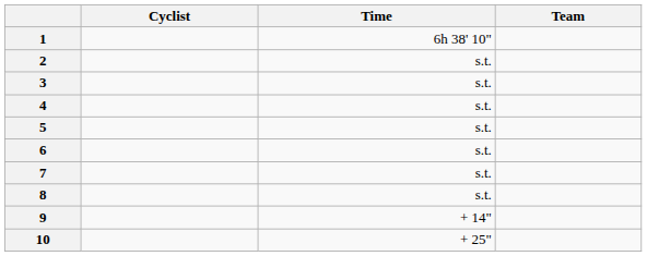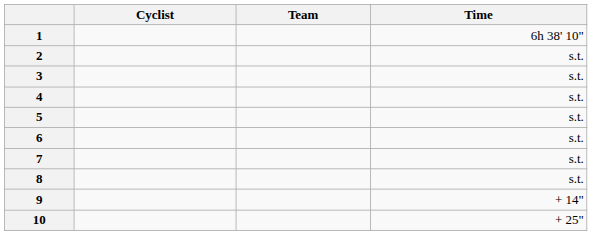 <table class="wikitable" style="width:45em;margin-bottom:0;">
 <tr>
 <th></th>
 <th>Cyclist</th>
+<th>Team</th>
 <th>Time</th>
-<th>Team</th>
 </tr>
 <tr>
 <th style="text-align:center">1</th>
 <td></td>
+<td></td>
 <td align=right>6h 38' 10"</td>
-<td></td>
 </tr>
 <tr>
 <th style="text-align:center">2</th>
 <td></td>
+<td></td>
 <td align=right>s.t.</td>
-<td></td>
 </tr>
 <tr>
 <th style="text-align:center">3</th>
 <td></td>
+<td></td>
 <td align=right>s.t.</td>
-<td></td>
 </tr>
 <tr>
 <th style="text-align:center">4</th>
 <td></td>
+<td></td>
 <td align=right>s.t.</td>
-<td></td>
 </tr>
 <tr>
 <th style="text-align:center">5</th>
 <td></td>
+<td></td>
 <td align=right>s.t.</td>
-<td></td>
 </tr>
 <tr>
 <th style="text-align:center">6</th>
 <td></td>
+<td></td>
 <td align=right>s.t.</td>
-<td></td>
 </tr>
 <tr>
 <th style="text-align:center">7</th>
 <td></td>
+<td></td>
 <td align=right>s.t.</td>
-<td></td>
 </tr>
 <tr>
 <th style="text-align:center">8</th>
 <td></td>
+<td></td>
 <td align=right>s.t.</td>
-<td></td>
 </tr>
 <tr>
 <th style="text-align:center">9</th>
 <td></td>
+<td></td>
 <td align=right>+ 14"</td>
-<td></td>
 </tr>
 <tr>
 <th style="text-align:center">10</th>
 <td></td>
+<td></td>
 <td align=right>+ 25"</td>
-<td></td>
 </tr>
 </table>
